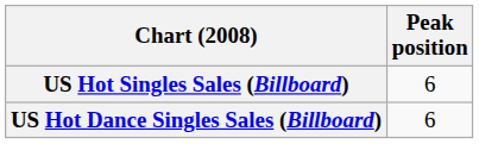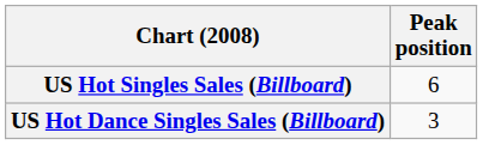 <table class="wikitable sortable plainrowheaders" style="text-align:center">
 <tr>
 <th scope="col">Chart (2008)</th>
 <th scope="col">Peak<br>position</th>
 </tr>
 <tr>
 <th scope="row">US <a href='#'>Hot Singles Sales</a> (<em><a href='#'>Billboard</a></em>)</th>
 <td>6</td>
 </tr>
 <tr>
 <th scope="row">US <a href='#'>Hot Dance Singles Sales</a> (<em><a href='#'>Billboard</a></em>)</th>
-<td>6</td>
+<td>3</td>
 </tr>
 </table>
